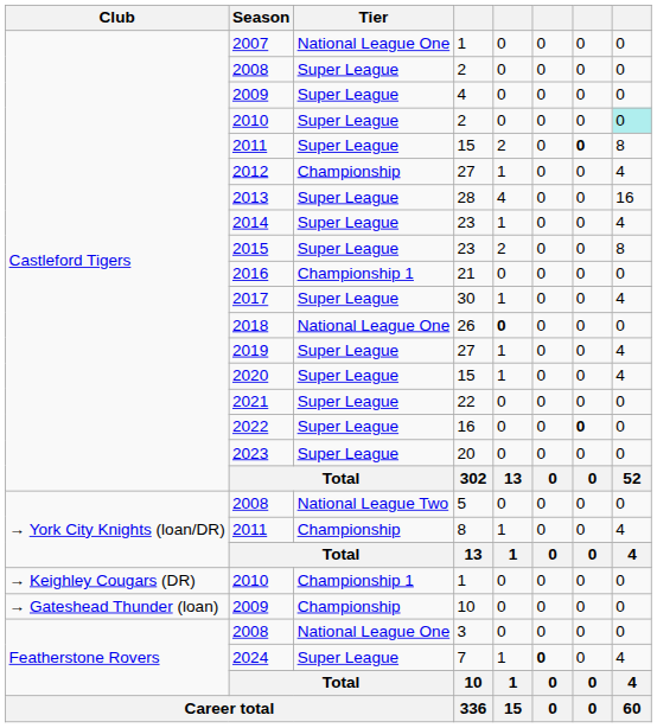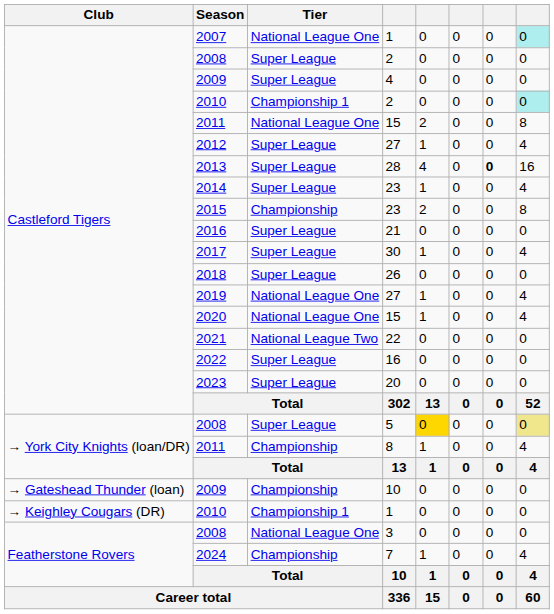 <table class="wikitable defaultcenter">
 <tr>
 <th>Club</th>
 <th>Season</th>
 <th>Tier</th>
 <th style="width:2em;"></th>
 <th style="width:2em;"></th>
 <th style="width:2em;"></th>
 <th style="width:2em;"></th>
 <th style="width:2em;"></th>
 </tr>
 <tr>
 <td rowspan="18" style="text-align:left;"> <a href='#'>Castleford Tigers</a></td>
 <td><a href='#'>2007</a></td>
 <td><a href='#'>National League One</a></td>
 <td>1</td>
 <td>0</td>
 <td>0</td>
 <td>0</td>
-<td>0</td>
+<td style="background: paleturquoise;">0</td>
 </tr>
 <tr>
 <td><a href='#'>2008</a></td>
 <td><a href='#'>Super League</a></td>
 <td>2</td>
 <td>0</td>
 <td>0</td>
 <td>0</td>
 <td>0</td>
 </tr>
 <tr>
 <td><a href='#'>2009</a></td>
 <td><a href='#'>Super League</a></td>
 <td>4</td>
 <td>0</td>
 <td>0</td>
 <td>0</td>
 <td>0</td>
 </tr>
 <tr>
 <td><a href='#'>2010</a></td>
-<td><a href='#'>Super League</a></td>
+<td><a href='#'>Championship 1</a></td>
 <td>2</td>
 <td>0</td>
 <td>0</td>
 <td>0</td>
 <td style="background: paleturquoise;">0</td>
 </tr>
 <tr>
 <td><a href='#'>2011</a></td>
-<td><a href='#'>Super League</a></td>
+<td><a href='#'>National League One</a></td>
 <td>15</td>
 <td>2</td>
 <td>0</td>
-<td><strong>0</strong></td>
+<td>0</td>
 <td>8</td>
 </tr>
 <tr>
 <td><a href='#'>2012</a></td>
-<td><a href='#'>Championship</a></td>
+<td><a href='#'>Super League</a></td>
 <td>27</td>
 <td>1</td>
 <td>0</td>
 <td>0</td>
 <td>4</td>
 </tr>
 <tr>
 <td><a href='#'>2013</a></td>
 <td><a href='#'>Super League</a></td>
 <td>28</td>
 <td>4</td>
 <td>0</td>
-<td>0</td>
+<td><strong>0</strong></td>
 <td>16</td>
 </tr>
 <tr>
 <td><a href='#'>2014</a></td>
 <td><a href='#'>Super League</a></td>
 <td>23</td>
 <td>1</td>
 <td>0</td>
 <td>0</td>
 <td>4</td>
 </tr>
 <tr>
 <td><a href='#'>2015</a></td>
-<td><a href='#'>Super League</a></td>
+<td><a href='#'>Championship</a></td>
 <td>23</td>
 <td>2</td>
 <td>0</td>
 <td>0</td>
 <td>8</td>
 </tr>
 <tr>
 <td><a href='#'>2016</a></td>
-<td><a href='#'>Championship 1</a></td>
+<td><a href='#'>Super League</a></td>
 <td>21</td>
 <td>0</td>
 <td>0</td>
 <td>0</td>
 <td>0</td>
 </tr>
 <tr>
 <td><a href='#'>2017</a></td>
 <td><a href='#'>Super League</a></td>
 <td>30</td>
 <td>1</td>
 <td>0</td>
 <td>0</td>
 <td>4</td>
 </tr>
 <tr>
 <td><a href='#'>2018</a></td>
-<td><a href='#'>National League One</a></td>
+<td><a href='#'>Super League</a></td>
 <td>26</td>
-<td><strong>0</strong></td>
+<td>0</td>
 <td>0</td>
 <td>0</td>
 <td>0</td>
 </tr>
 <tr>
 <td><a href='#'>2019</a></td>
-<td><a href='#'>Super League</a></td>
+<td><a href='#'>National League One</a></td>
 <td>27</td>
 <td>1</td>
 <td>0</td>
 <td>0</td>
 <td>4</td>
 </tr>
 <tr>
 <td><a href='#'>2020</a></td>
-<td><a href='#'>Super League</a></td>
+<td><a href='#'>National League One</a></td>
 <td>15</td>
 <td>1</td>
 <td>0</td>
 <td>0</td>
 <td>4</td>
 </tr>
 <tr>
 <td><a href='#'>2021</a></td>
-<td><a href='#'>Super League</a></td>
+<td><a href='#'>National League Two</a></td>
 <td>22</td>
 <td>0</td>
 <td>0</td>
 <td>0</td>
 <td>0</td>
 </tr>
 <tr>
 <td><a href='#'>2022</a></td>
 <td><a href='#'>Super League</a></td>
 <td>16</td>
 <td>0</td>
 <td>0</td>
-<td><strong>0</strong></td>
+<td>0</td>
 <td>0</td>
 </tr>
 <tr>
 <td><a href='#'>2023</a></td>
 <td><a href='#'>Super League</a></td>
 <td>20</td>
 <td>0</td>
 <td>0</td>
 <td>0</td>
 <td>0</td>
 </tr>
 <tr>
 <th colspan="2">Total</th>
 <th>302</th>
 <th>13</th>
 <th>0</th>
 <th>0</th>
 <th>52</th>
 </tr>
 <tr>
 <td rowspan="3" style="text-align:left;">→  <a href='#'>York City Knights</a> (loan/DR)</td>
 <td><a href='#'>2008</a></td>
-<td><a href='#'>National League Two</a></td>
+<td><a href='#'>Super League</a></td>
 <td>5</td>
+<td style="background: gold;">0</td>
 <td>0</td>
 <td>0</td>
-<td>0</td>
-<td>0</td>
+<td style="background: khaki;">0</td>
 </tr>
 <tr>
 <td><a href='#'>2011</a></td>
 <td><a href='#'>Championship</a></td>
 <td>8</td>
 <td>1</td>
 <td>0</td>
 <td>0</td>
 <td>4</td>
 </tr>
 <tr>
 <th colspan="2">Total</th>
 <th>13</th>
 <th>1</th>
 <th>0</th>
 <th>0</th>
 <th>4</th>
 </tr>
 <tr>
-<td style="text-align:left;">→  <a href='#'>Keighley Cougars</a> (DR)</td>
-<td><a href='#'>2010</a></td>
-<td><a href='#'>Championship 1</a></td>
-<td>1</td>
+<td style="text-align:left;">→  <a href='#'>Gateshead Thunder</a> (loan)</td>
+<td><a href='#'>2009</a></td>
+<td><a href='#'>Championship</a></td>
+<td>10</td>
 <td>0</td>
 <td>0</td>
 <td>0</td>
 <td>0</td>
 </tr>
 <tr>
-<td style="text-align:left;">→  <a href='#'>Gateshead Thunder</a> (loan)</td>
-<td><a href='#'>2009</a></td>
-<td><a href='#'>Championship</a></td>
-<td>10</td>
+<td style="text-align:left;">→  <a href='#'>Keighley Cougars</a> (DR)</td>
+<td><a href='#'>2010</a></td>
+<td><a href='#'>Championship 1</a></td>
+<td>1</td>
 <td>0</td>
 <td>0</td>
 <td>0</td>
 <td>0</td>
 </tr>
 <tr>
 <td rowspan="3" style="text-align:left;"> <a href='#'>Featherstone Rovers</a></td>
 <td><a href='#'>2008</a></td>
 <td><a href='#'>National League One</a></td>
 <td>3</td>
 <td>0</td>
 <td>0</td>
 <td>0</td>
 <td>0</td>
 </tr>
 <tr>
 <td><a href='#'>2024</a></td>
-<td><a href='#'>Super League</a></td>
+<td><a href='#'>Championship</a></td>
 <td>7</td>
 <td>1</td>
-<td><strong>0</strong></td>
+<td>0</td>
 <td>0</td>
 <td>4</td>
 </tr>
 <tr>
 <th colspan="2">Total</th>
 <th>10</th>
 <th>1</th>
 <th>0</th>
 <th>0</th>
 <th>4</th>
 </tr>
 <tr>
 <th colspan="3">Career total</th>
 <th>336</th>
 <th>15</th>
 <th>0</th>
 <th>0</th>
 <th>60</th>
 </tr>
 </table>
